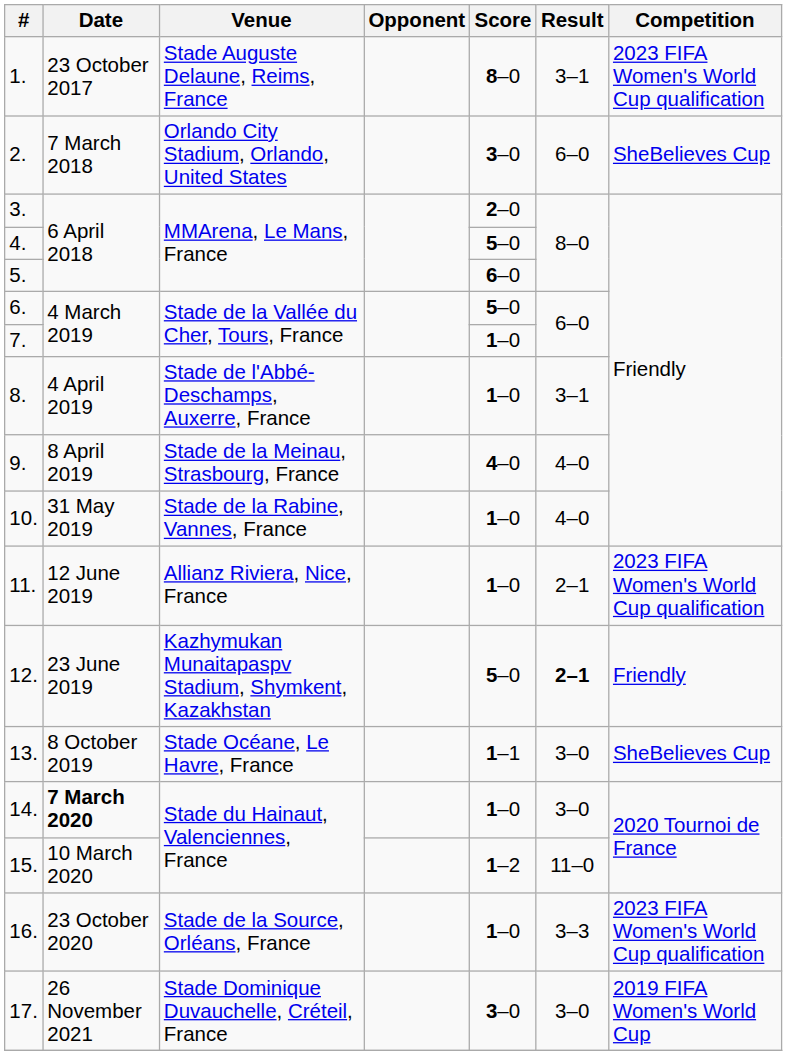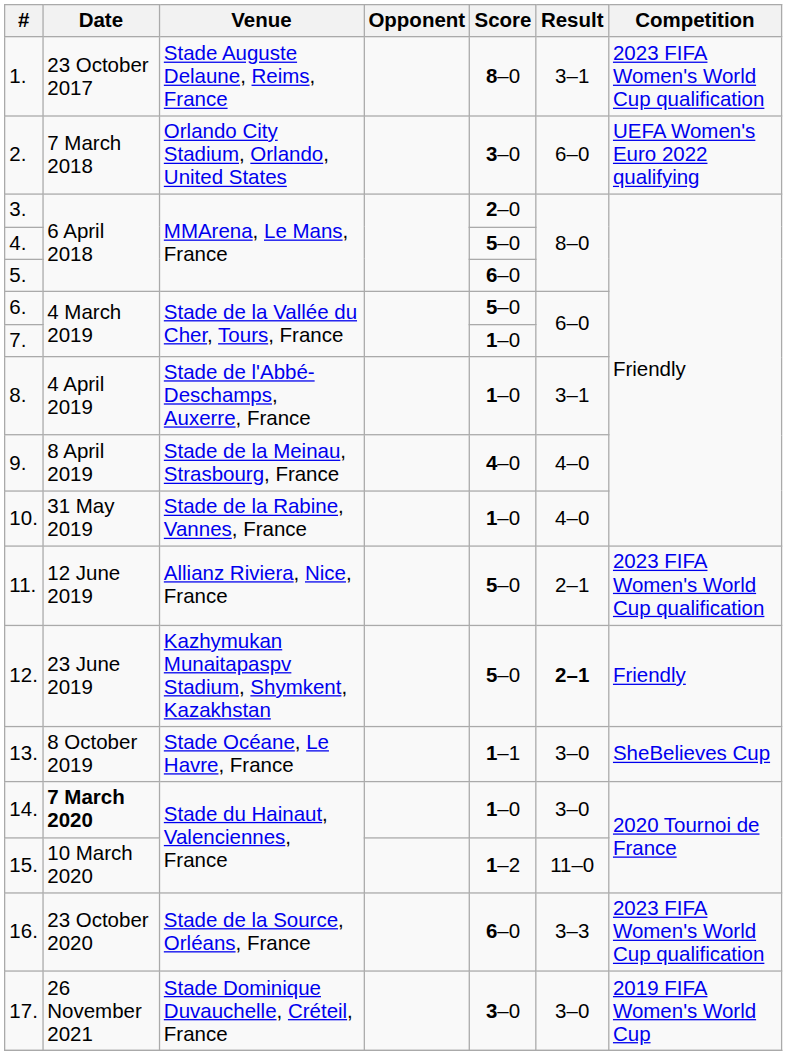 <table class="wikitable plainrowheaders sortable">
 <tr>
 <th>#</th>
 <th>Date</th>
 <th>Venue</th>
 <th>Opponent</th>
 <th>Score</th>
 <th>Result</th>
 <th>Competition</th>
 </tr>
 <tr>
 <td>1.</td>
 <td>23 October 2017</td>
 <td><a href='#'>Stade Auguste Delaune</a>, <a href='#'>Reims</a>, <a href='#'>France</a></td>
 <td></td>
 <td align="center"><strong>8</strong>–0</td>
 <td align="center">3–1</td>
 <td><a href='#'>2023 FIFA Women's World Cup qualification</a></td>
 </tr>
 <tr>
 <td>2.</td>
 <td>7 March 2018</td>
 <td><a href='#'>Orlando City Stadium</a>, <a href='#'>Orlando</a>, <a href='#'>United States</a></td>
 <td></td>
 <td align="center"><strong>3</strong>–0</td>
 <td align=center>6–0</td>
-<td><a href='#'>SheBelieves Cup</a></td>
+<td><a href='#'>UEFA Women's Euro 2022 qualifying</a></td>
 </tr>
 <tr>
 <td>3.</td>
 <td rowspan=3>6 April 2018</td>
 <td rowspan=3><a href='#'>MMArena</a>, <a href='#'>Le Mans</a>, France</td>
 <td rowspan=3></td>
 <td align=center><strong>2</strong>–0</td>
 <td rowspan=3 style="text-align:center;">8–0</td>
 <td rowspan=8>Friendly</td>
 </tr>
 <tr>
 <td>4.</td>
 <td align=center><strong>5</strong>–0</td>
 </tr>
 <tr>
 <td>5.</td>
 <td align=center><strong>6</strong>–0</td>
 </tr>
 <tr>
 <td>6.</td>
 <td rowspan=2>4 March 2019</td>
 <td rowspan=2><a href='#'>Stade de la Vallée du Cher</a>, <a href='#'>Tours</a>, France</td>
 <td rowspan=2></td>
 <td align=center><strong>5</strong>–0</td>
 <td rowspan=2 style="text-align:center;">6–0</td>
 </tr>
 <tr>
 <td>7.</td>
 <td align="center"><strong>1</strong>–0</td>
 </tr>
 <tr>
 <td>8.</td>
 <td>4 April 2019</td>
 <td><a href='#'>Stade de l'Abbé-Deschamps</a>, <a href='#'>Auxerre</a>, France</td>
 <td></td>
 <td align=center><strong>1</strong>–0</td>
 <td align="center">3–1</td>
 </tr>
 <tr>
 <td>9.</td>
 <td>8 April 2019</td>
 <td><a href='#'>Stade de la Meinau</a>, <a href='#'>Strasbourg</a>, France</td>
 <td></td>
 <td align="center"><strong>4</strong>–0</td>
 <td align="center">4–0</td>
 </tr>
 <tr>
 <td>10.</td>
 <td>31 May 2019</td>
 <td><a href='#'>Stade de la Rabine</a>, <a href='#'>Vannes</a>, France</td>
 <td></td>
 <td align="center"><strong>1</strong>–0</td>
 <td align="center">4–0</td>
 </tr>
 <tr>
 <td>11.</td>
 <td>12 June 2019</td>
 <td><a href='#'>Allianz Riviera</a>, <a href='#'>Nice</a>, France</td>
 <td></td>
-<td align="center"><strong>1</strong>–0</td>
+<td align=center><strong>5</strong>–0</td>
 <td align="center">2–1</td>
 <td><a href='#'>2023 FIFA Women's World Cup qualification</a></td>
 </tr>
 <tr>
 <td>12.</td>
 <td>23 June 2019</td>
 <td><a href='#'>Kazhymukan Munaitapaspv Stadium</a>, <a href='#'>Shymkent</a>, <a href='#'>Kazakhstan</a></td>
 <td></td>
 <td align=center><strong>5</strong>–0</td>
 <td align="center"><strong>2–1</strong></td>
 <td><a href='#'>Friendly</a></td>
 </tr>
 <tr>
 <td>13.</td>
 <td>8 October 2019</td>
 <td><a href='#'>Stade Océane</a>, <a href='#'>Le Havre</a>, France</td>
 <td></td>
 <td align="center"><strong>1</strong>–1</td>
 <td align=center>3–0</td>
 <td><a href='#'>SheBelieves Cup</a></td>
 </tr>
 <tr>
 <td>14.</td>
 <td><strong>7 March 2020</strong></td>
 <td rowspan=2><a href='#'>Stade du Hainaut</a>, <a href='#'>Valenciennes</a>, France</td>
 <td></td>
 <td align=center><strong>1</strong>–0</td>
 <td align=center>3–0</td>
 <td rowspan=2><a href='#'>2020 Tournoi de France</a></td>
 </tr>
 <tr>
 <td>15.</td>
 <td>10 March 2020</td>
 <td></td>
 <td align=center><strong>1</strong>–2</td>
 <td align=center>11–0</td>
 </tr>
 <tr>
 <td>16.</td>
 <td>23 October 2020</td>
 <td><a href='#'>Stade de la Source</a>, <a href='#'>Orléans</a>, France</td>
 <td></td>
-<td align=center><strong>1</strong>–0</td>
+<td align=center><strong>6</strong>–0</td>
 <td align=center>3–3</td>
 <td><a href='#'>2023 FIFA Women's World Cup qualification</a></td>
 </tr>
 <tr>
 <td>17.</td>
 <td>26 November 2021</td>
 <td><a href='#'>Stade Dominique Duvauchelle</a>, <a href='#'>Créteil</a>, France</td>
 <td></td>
 <td align=center><strong>3</strong>–0</td>
 <td align="center">3–0</td>
 <td><a href='#'>2019 FIFA Women's World Cup</a></td>
 </tr>
 <tr>
 </tr>
 </table>
